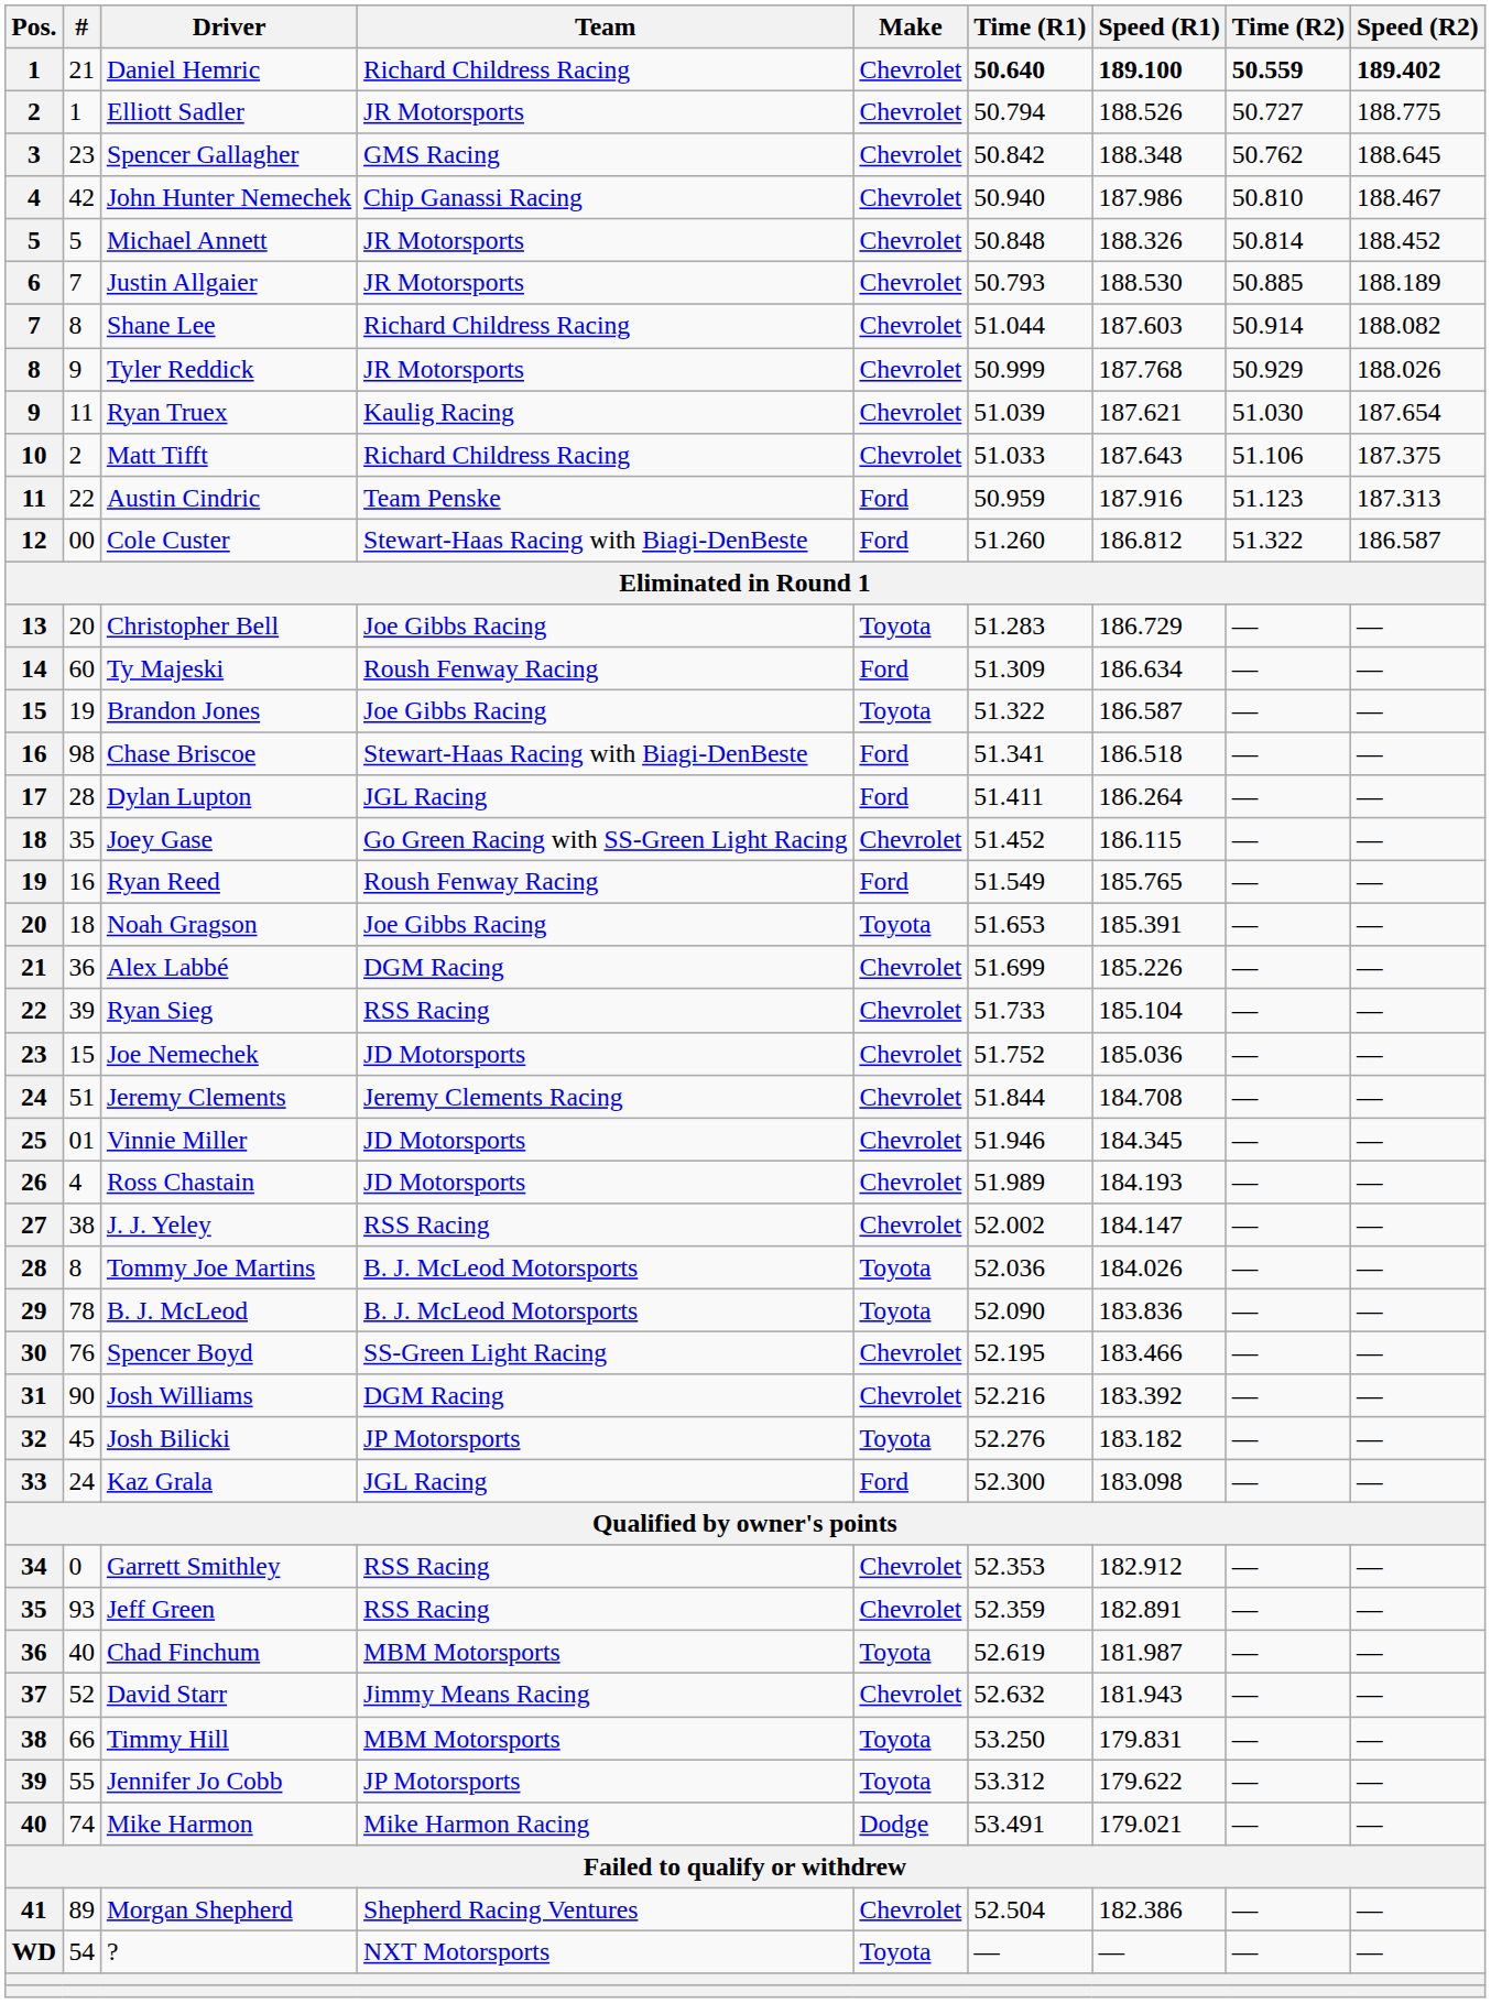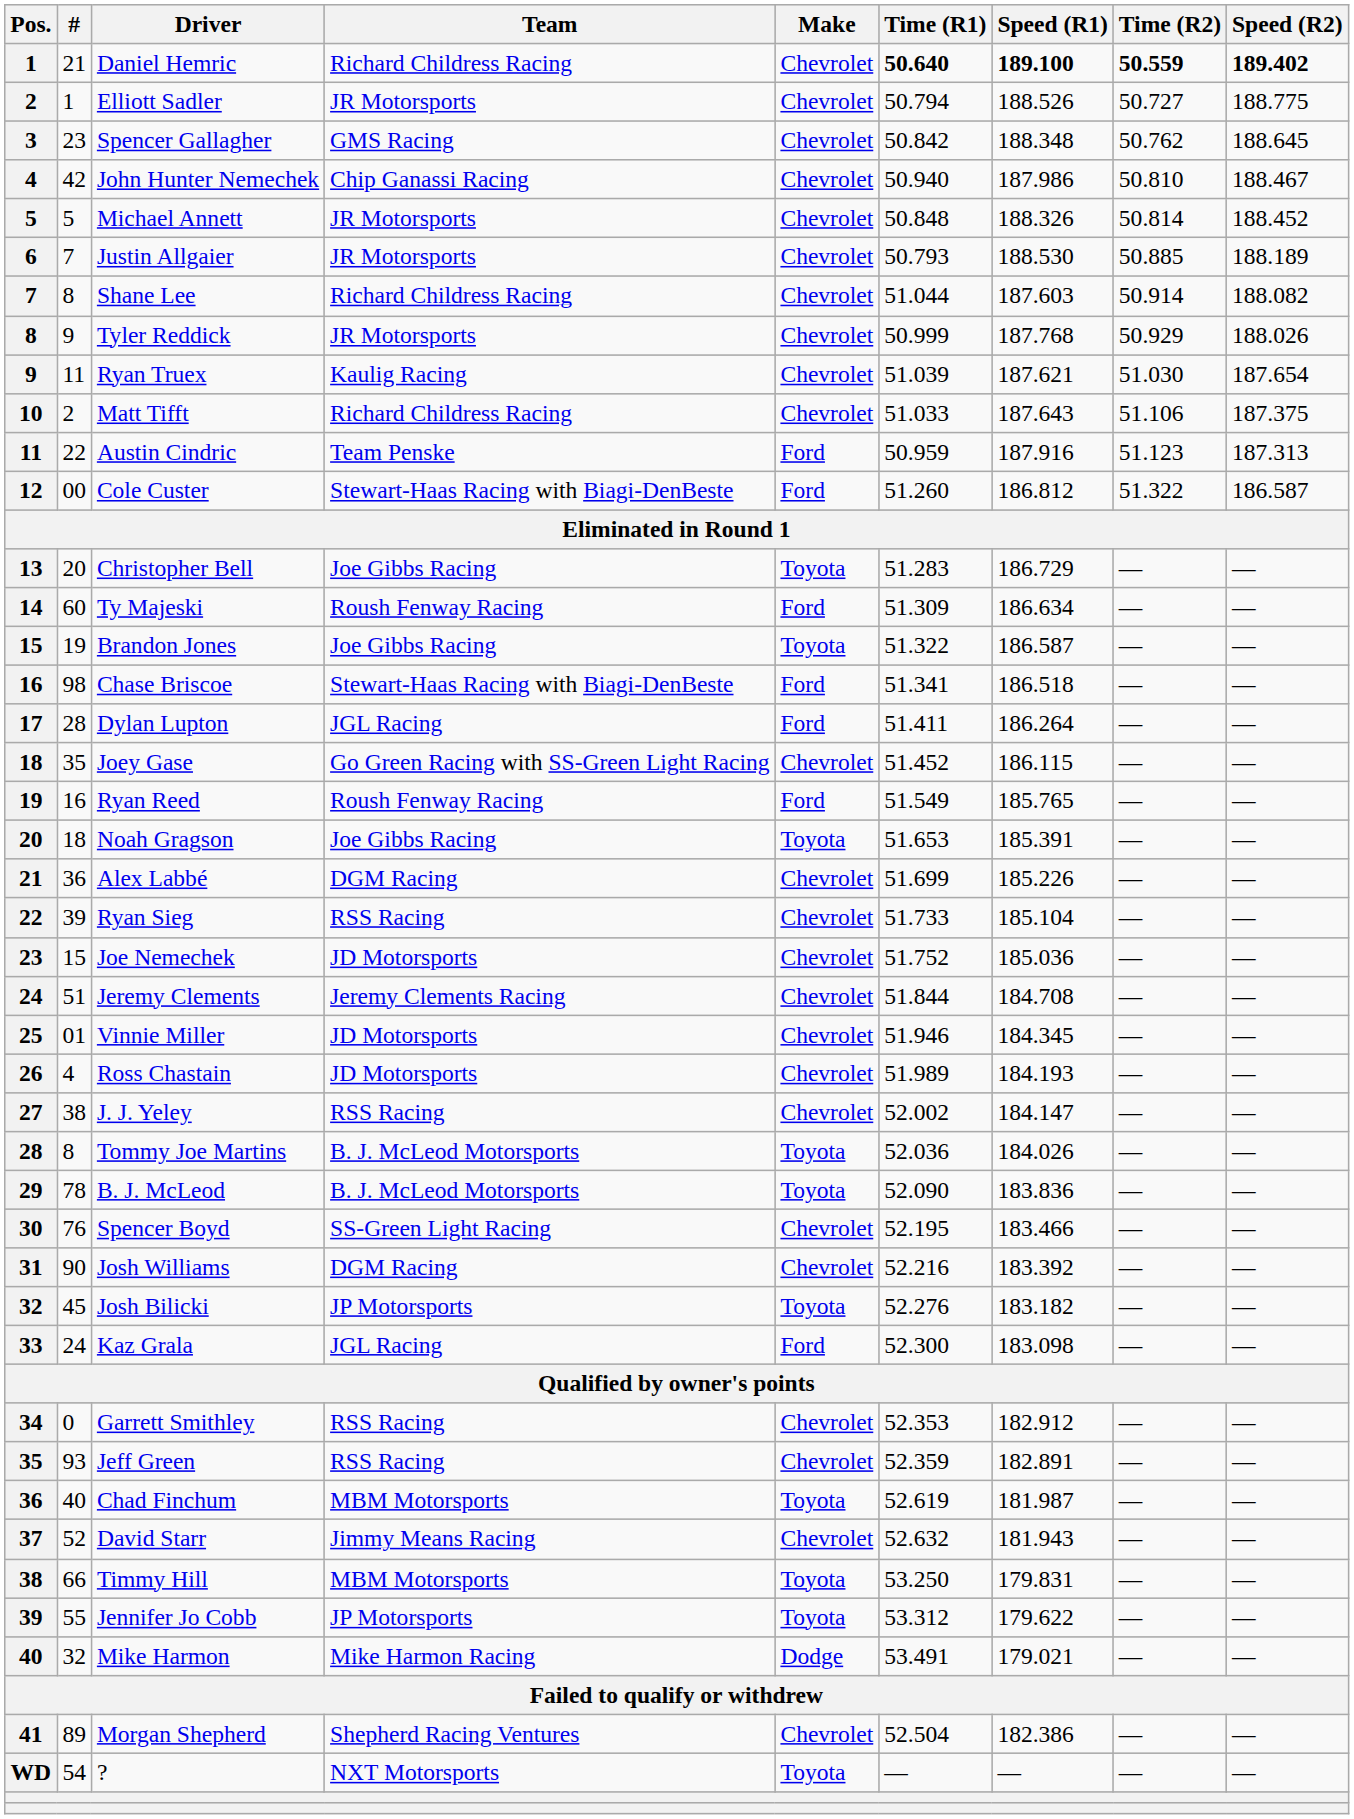 <table class="wikitable" style="font-size:95%">
 <tr>
 <th>Pos.</th>
 <th>#</th>
 <th>Driver</th>
 <th>Team</th>
 <th>Make</th>
 <th>Time (R1)</th>
 <th>Speed (R1)</th>
 <th>Time (R2)</th>
 <th>Speed (R2)</th>
 </tr>
 <tr>
 <th>1</th>
 <td>21</td>
 <td><a href='#'>Daniel Hemric</a></td>
 <td><a href='#'>Richard Childress Racing</a></td>
 <td><a href='#'>Chevrolet</a></td>
 <td><strong>50.640</strong></td>
 <td><strong>189.100</strong></td>
 <td><strong>50.559</strong></td>
 <td><strong>189.402</strong></td>
 </tr>
 <tr>
 <th>2</th>
 <td>1</td>
 <td><a href='#'>Elliott Sadler</a></td>
 <td><a href='#'>JR Motorsports</a></td>
 <td><a href='#'>Chevrolet</a></td>
 <td>50.794</td>
 <td>188.526</td>
 <td>50.727</td>
 <td>188.775</td>
 </tr>
 <tr>
 <th>3</th>
 <td>23</td>
 <td><a href='#'>Spencer Gallagher</a></td>
 <td><a href='#'>GMS Racing</a></td>
 <td><a href='#'>Chevrolet</a></td>
 <td>50.842</td>
 <td>188.348</td>
 <td>50.762</td>
 <td>188.645</td>
 </tr>
 <tr>
 <th>4</th>
 <td>42</td>
 <td><a href='#'>John Hunter Nemechek</a></td>
 <td><a href='#'>Chip Ganassi Racing</a></td>
 <td><a href='#'>Chevrolet</a></td>
 <td>50.940</td>
 <td>187.986</td>
 <td>50.810</td>
 <td>188.467</td>
 </tr>
 <tr>
 <th>5</th>
 <td>5</td>
 <td><a href='#'>Michael Annett</a></td>
 <td><a href='#'>JR Motorsports</a></td>
 <td><a href='#'>Chevrolet</a></td>
 <td>50.848</td>
 <td>188.326</td>
 <td>50.814</td>
 <td>188.452</td>
 </tr>
 <tr>
 <th>6</th>
 <td>7</td>
 <td><a href='#'>Justin Allgaier</a></td>
 <td><a href='#'>JR Motorsports</a></td>
 <td><a href='#'>Chevrolet</a></td>
 <td>50.793</td>
 <td>188.530</td>
 <td>50.885</td>
 <td>188.189</td>
 </tr>
 <tr>
 <th>7</th>
 <td>8</td>
 <td><a href='#'>Shane Lee</a></td>
 <td><a href='#'>Richard Childress Racing</a></td>
 <td><a href='#'>Chevrolet</a></td>
 <td>51.044</td>
 <td>187.603</td>
 <td>50.914</td>
 <td>188.082</td>
 </tr>
 <tr>
 <th>8</th>
 <td>9</td>
 <td><a href='#'>Tyler Reddick</a></td>
 <td><a href='#'>JR Motorsports</a></td>
 <td><a href='#'>Chevrolet</a></td>
 <td>50.999</td>
 <td>187.768</td>
 <td>50.929</td>
 <td>188.026</td>
 </tr>
 <tr>
 <th>9</th>
 <td>11</td>
 <td><a href='#'>Ryan Truex</a></td>
 <td><a href='#'>Kaulig Racing</a></td>
 <td><a href='#'>Chevrolet</a></td>
 <td>51.039</td>
 <td>187.621</td>
 <td>51.030</td>
 <td>187.654</td>
 </tr>
 <tr>
 <th>10</th>
 <td>2</td>
 <td><a href='#'>Matt Tifft</a></td>
 <td><a href='#'>Richard Childress Racing</a></td>
 <td><a href='#'>Chevrolet</a></td>
 <td>51.033</td>
 <td>187.643</td>
 <td>51.106</td>
 <td>187.375</td>
 </tr>
 <tr>
 <th>11</th>
 <td>22</td>
 <td><a href='#'>Austin Cindric</a></td>
 <td><a href='#'>Team Penske</a></td>
 <td><a href='#'>Ford</a></td>
 <td>50.959</td>
 <td>187.916</td>
 <td>51.123</td>
 <td>187.313</td>
 </tr>
 <tr>
 <th>12</th>
 <td>00</td>
 <td><a href='#'>Cole Custer</a></td>
 <td><a href='#'>Stewart-Haas Racing</a> with <a href='#'>Biagi-DenBeste</a></td>
 <td><a href='#'>Ford</a></td>
 <td>51.260</td>
 <td>186.812</td>
 <td>51.322</td>
 <td>186.587</td>
 </tr>
 <tr>
 <th colspan="9">Eliminated in Round 1</th>
 </tr>
 <tr>
 <th>13</th>
 <td>20</td>
 <td><a href='#'>Christopher Bell</a></td>
 <td><a href='#'>Joe Gibbs Racing</a></td>
 <td><a href='#'>Toyota</a></td>
 <td>51.283</td>
 <td>186.729</td>
 <td>—</td>
 <td>—</td>
 </tr>
 <tr>
 <th>14</th>
 <td>60</td>
 <td><a href='#'>Ty Majeski</a></td>
 <td><a href='#'>Roush Fenway Racing</a></td>
 <td><a href='#'>Ford</a></td>
 <td>51.309</td>
 <td>186.634</td>
 <td>—</td>
 <td>—</td>
 </tr>
 <tr>
 <th>15</th>
 <td>19</td>
 <td><a href='#'>Brandon Jones</a></td>
 <td><a href='#'>Joe Gibbs Racing</a></td>
 <td><a href='#'>Toyota</a></td>
 <td>51.322</td>
 <td>186.587</td>
 <td>—</td>
 <td>—</td>
 </tr>
 <tr>
 <th>16</th>
 <td>98</td>
 <td><a href='#'>Chase Briscoe</a></td>
 <td><a href='#'>Stewart-Haas Racing</a> with <a href='#'>Biagi-DenBeste</a></td>
 <td><a href='#'>Ford</a></td>
 <td>51.341</td>
 <td>186.518</td>
 <td>—</td>
 <td>—</td>
 </tr>
 <tr>
 <th>17</th>
 <td>28</td>
 <td><a href='#'>Dylan Lupton</a></td>
 <td><a href='#'>JGL Racing</a></td>
 <td><a href='#'>Ford</a></td>
 <td>51.411</td>
 <td>186.264</td>
 <td>—</td>
 <td>—</td>
 </tr>
 <tr>
 <th>18</th>
 <td>35</td>
 <td><a href='#'>Joey Gase</a></td>
 <td><a href='#'>Go Green Racing</a> with <a href='#'>SS-Green Light Racing</a></td>
 <td><a href='#'>Chevrolet</a></td>
 <td>51.452</td>
 <td>186.115</td>
 <td>—</td>
 <td>—</td>
 </tr>
 <tr>
 <th>19</th>
 <td>16</td>
 <td><a href='#'>Ryan Reed</a></td>
 <td><a href='#'>Roush Fenway Racing</a></td>
 <td><a href='#'>Ford</a></td>
 <td>51.549</td>
 <td>185.765</td>
 <td>—</td>
 <td>—</td>
 </tr>
 <tr>
 <th>20</th>
 <td>18</td>
 <td><a href='#'>Noah Gragson</a></td>
 <td><a href='#'>Joe Gibbs Racing</a></td>
 <td><a href='#'>Toyota</a></td>
 <td>51.653</td>
 <td>185.391</td>
 <td>—</td>
 <td>—</td>
 </tr>
 <tr>
 <th>21</th>
 <td>36</td>
 <td><a href='#'>Alex Labbé</a></td>
 <td><a href='#'>DGM Racing</a></td>
 <td><a href='#'>Chevrolet</a></td>
 <td>51.699</td>
 <td>185.226</td>
 <td>—</td>
 <td>—</td>
 </tr>
 <tr>
 <th>22</th>
 <td>39</td>
 <td><a href='#'>Ryan Sieg</a></td>
 <td><a href='#'>RSS Racing</a></td>
 <td><a href='#'>Chevrolet</a></td>
 <td>51.733</td>
 <td>185.104</td>
 <td>—</td>
 <td>—</td>
 </tr>
 <tr>
 <th>23</th>
 <td>15</td>
 <td><a href='#'>Joe Nemechek</a></td>
 <td><a href='#'>JD Motorsports</a></td>
 <td><a href='#'>Chevrolet</a></td>
 <td>51.752</td>
 <td>185.036</td>
 <td>—</td>
 <td>—</td>
 </tr>
 <tr>
 <th>24</th>
 <td>51</td>
 <td><a href='#'>Jeremy Clements</a></td>
 <td><a href='#'>Jeremy Clements Racing</a></td>
 <td><a href='#'>Chevrolet</a></td>
 <td>51.844</td>
 <td>184.708</td>
 <td>—</td>
 <td>—</td>
 </tr>
 <tr>
 <th>25</th>
 <td>01</td>
 <td><a href='#'>Vinnie Miller</a></td>
 <td><a href='#'>JD Motorsports</a></td>
 <td><a href='#'>Chevrolet</a></td>
 <td>51.946</td>
 <td>184.345</td>
 <td>—</td>
 <td>—</td>
 </tr>
 <tr>
 <th>26</th>
 <td>4</td>
 <td><a href='#'>Ross Chastain</a></td>
 <td><a href='#'>JD Motorsports</a></td>
 <td><a href='#'>Chevrolet</a></td>
 <td>51.989</td>
 <td>184.193</td>
 <td>—</td>
 <td>—</td>
 </tr>
 <tr>
 <th>27</th>
 <td>38</td>
 <td><a href='#'>J. J. Yeley</a></td>
 <td><a href='#'>RSS Racing</a></td>
 <td><a href='#'>Chevrolet</a></td>
 <td>52.002</td>
 <td>184.147</td>
 <td>—</td>
 <td>—</td>
 </tr>
 <tr>
 <th>28</th>
 <td>8</td>
 <td><a href='#'>Tommy Joe Martins</a></td>
 <td><a href='#'>B. J. McLeod Motorsports</a></td>
 <td><a href='#'>Toyota</a></td>
 <td>52.036</td>
 <td>184.026</td>
 <td>—</td>
 <td>—</td>
 </tr>
 <tr>
 <th>29</th>
 <td>78</td>
 <td><a href='#'>B. J. McLeod</a></td>
 <td><a href='#'>B. J. McLeod Motorsports</a></td>
 <td><a href='#'>Toyota</a></td>
 <td>52.090</td>
 <td>183.836</td>
 <td>—</td>
 <td>—</td>
 </tr>
 <tr>
 <th>30</th>
 <td>76</td>
 <td><a href='#'>Spencer Boyd</a></td>
 <td><a href='#'>SS-Green Light Racing</a></td>
 <td><a href='#'>Chevrolet</a></td>
 <td>52.195</td>
 <td>183.466</td>
 <td>—</td>
 <td>—</td>
 </tr>
 <tr>
 <th>31</th>
 <td>90</td>
 <td><a href='#'>Josh Williams</a></td>
 <td><a href='#'>DGM Racing</a></td>
 <td><a href='#'>Chevrolet</a></td>
 <td>52.216</td>
 <td>183.392</td>
 <td>—</td>
 <td>—</td>
 </tr>
 <tr>
 <th>32</th>
 <td>45</td>
 <td><a href='#'>Josh Bilicki</a></td>
 <td><a href='#'>JP Motorsports</a></td>
 <td><a href='#'>Toyota</a></td>
 <td>52.276</td>
 <td>183.182</td>
 <td>—</td>
 <td>—</td>
 </tr>
 <tr>
 <th>33</th>
 <td>24</td>
 <td><a href='#'>Kaz Grala</a></td>
 <td><a href='#'>JGL Racing</a></td>
 <td><a href='#'>Ford</a></td>
 <td>52.300</td>
 <td>183.098</td>
 <td>—</td>
 <td>—</td>
 </tr>
 <tr>
 <th colspan="9">Qualified by owner's points</th>
 </tr>
 <tr>
 <th>34</th>
 <td>0</td>
 <td><a href='#'>Garrett Smithley</a></td>
 <td><a href='#'>RSS Racing</a></td>
 <td><a href='#'>Chevrolet</a></td>
 <td>52.353</td>
 <td>182.912</td>
 <td>—</td>
 <td>—</td>
 </tr>
 <tr>
 <th>35</th>
 <td>93</td>
 <td><a href='#'>Jeff Green</a></td>
 <td><a href='#'>RSS Racing</a></td>
 <td><a href='#'>Chevrolet</a></td>
 <td>52.359</td>
 <td>182.891</td>
 <td>—</td>
 <td>—</td>
 </tr>
 <tr>
 <th>36</th>
 <td>40</td>
 <td><a href='#'>Chad Finchum</a></td>
 <td><a href='#'>MBM Motorsports</a></td>
 <td><a href='#'>Toyota</a></td>
 <td>52.619</td>
 <td>181.987</td>
 <td>—</td>
 <td>—</td>
 </tr>
 <tr>
 <th>37</th>
 <td>52</td>
 <td><a href='#'>David Starr</a></td>
 <td><a href='#'>Jimmy Means Racing</a></td>
 <td><a href='#'>Chevrolet</a></td>
 <td>52.632</td>
 <td>181.943</td>
 <td>—</td>
 <td>—</td>
 </tr>
 <tr>
 <th>38</th>
 <td>66</td>
 <td><a href='#'>Timmy Hill</a></td>
 <td><a href='#'>MBM Motorsports</a></td>
 <td><a href='#'>Toyota</a></td>
 <td>53.250</td>
 <td>179.831</td>
 <td>—</td>
 <td>—</td>
 </tr>
 <tr>
 <th>39</th>
 <td>55</td>
 <td><a href='#'>Jennifer Jo Cobb</a></td>
 <td><a href='#'>JP Motorsports</a></td>
 <td><a href='#'>Toyota</a></td>
 <td>53.312</td>
 <td>179.622</td>
 <td>—</td>
 <td>—</td>
 </tr>
 <tr>
 <th>40</th>
-<td>74</td>
+<td>32</td>
 <td><a href='#'>Mike Harmon</a></td>
 <td><a href='#'>Mike Harmon Racing</a></td>
 <td><a href='#'>Dodge</a></td>
 <td>53.491</td>
 <td>179.021</td>
 <td>—</td>
 <td>—</td>
 </tr>
 <tr>
 <th colspan="9">Failed to qualify or withdrew</th>
 </tr>
 <tr>
 <th>41</th>
 <td>89</td>
 <td><a href='#'>Morgan Shepherd</a></td>
 <td><a href='#'>Shepherd Racing Ventures</a></td>
 <td><a href='#'>Chevrolet</a></td>
 <td>52.504</td>
 <td>182.386</td>
 <td>—</td>
 <td>—</td>
 </tr>
 <tr>
 <th>WD</th>
 <td>54</td>
 <td>?</td>
 <td><a href='#'>NXT Motorsports</a></td>
 <td><a href='#'>Toyota</a></td>
 <td>—</td>
 <td>—</td>
 <td>—</td>
 <td>—</td>
 </tr>
 <tr>
 <th colspan="9"></th>
 </tr>
 <tr>
 <th colspan="9"></th>
 </tr>
 </table>
